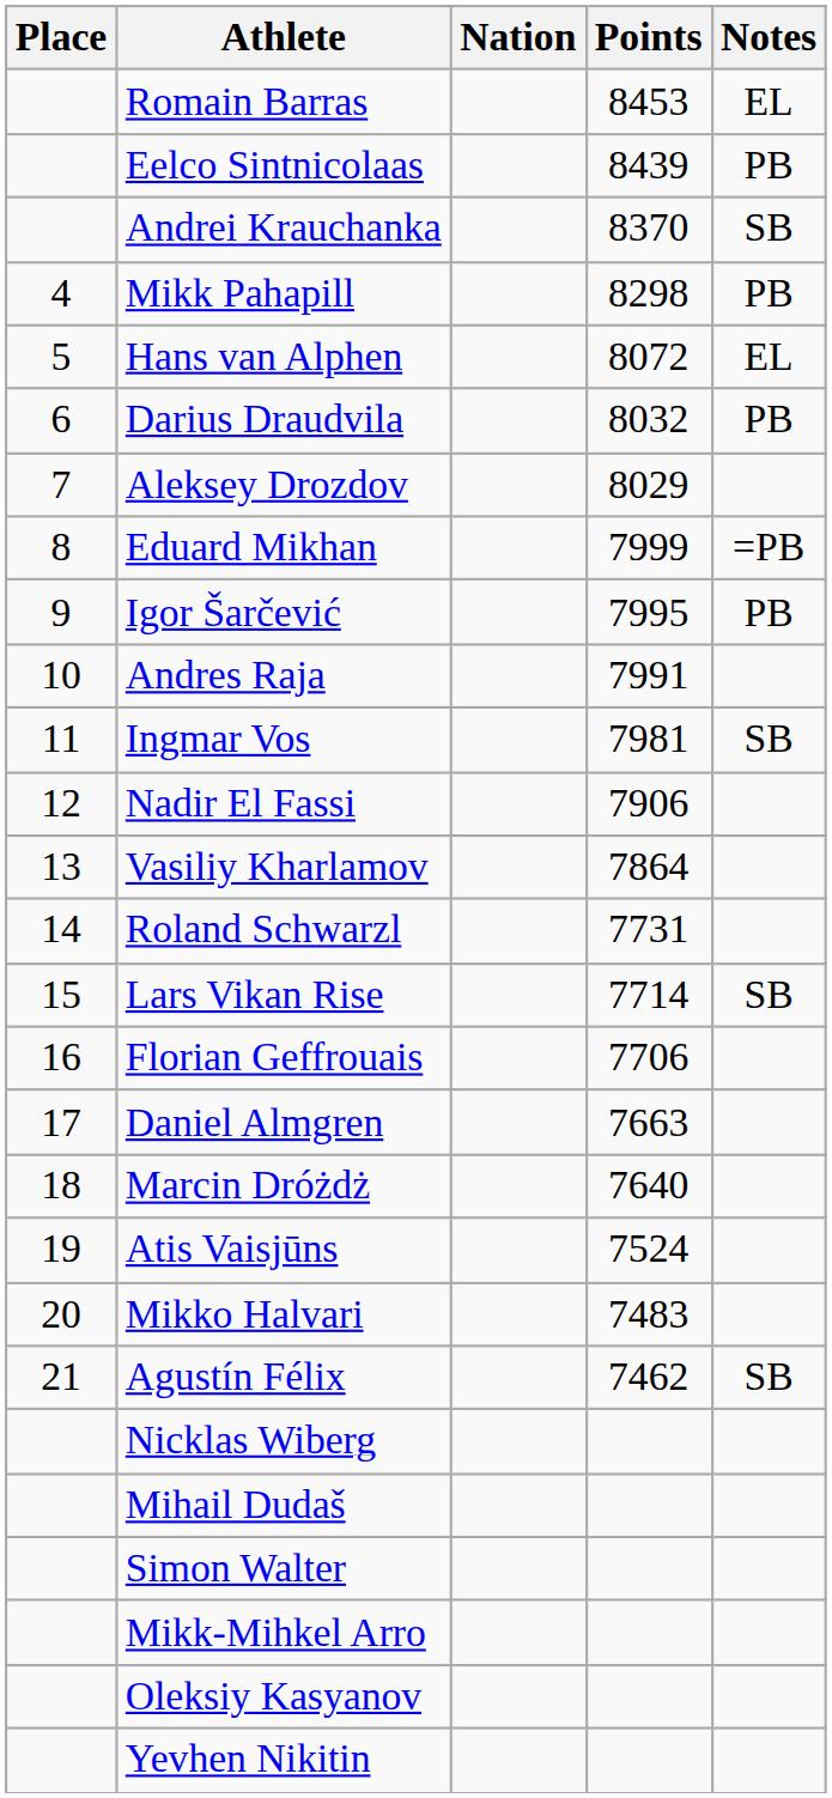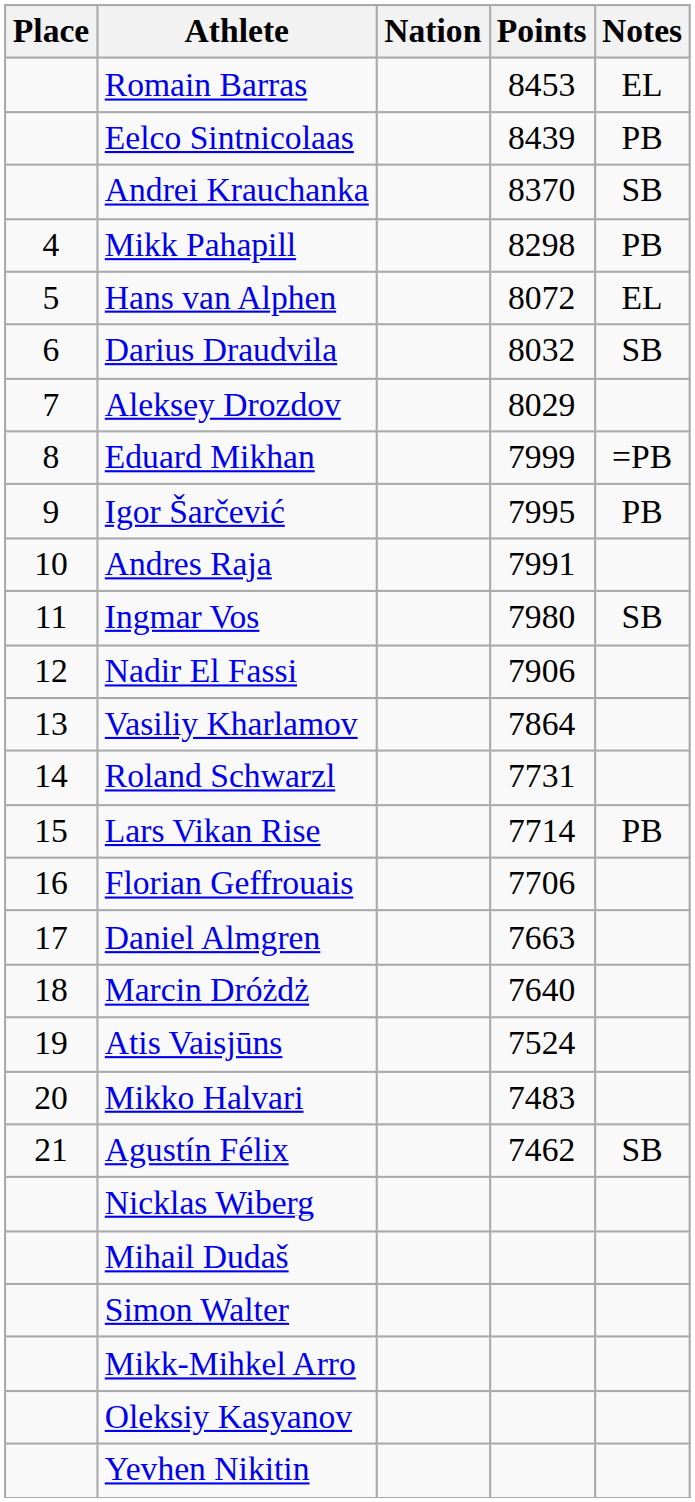 <table class="wikitable sortable" style="text-align:center">
 <tr>
 <th>Place</th>
 <th>Athlete</th>
 <th>Nation</th>
 <th>Points</th>
 <th>Notes</th>
 </tr>
 <tr>
 <td></td>
 <td align="left"><a href='#'>Romain Barras</a></td>
 <td align="left"></td>
 <td>8453</td>
 <td>EL</td>
 </tr>
 <tr>
 <td></td>
 <td align="left"><a href='#'>Eelco Sintnicolaas</a></td>
 <td align="left"></td>
 <td>8439</td>
 <td>PB</td>
 </tr>
 <tr>
 <td></td>
 <td align="left"><a href='#'>Andrei Krauchanka</a></td>
 <td align="left"></td>
 <td>8370</td>
 <td>SB</td>
 </tr>
 <tr>
 <td>4</td>
 <td align="left"><a href='#'>Mikk Pahapill</a></td>
 <td align="left"></td>
 <td>8298</td>
 <td>PB</td>
 </tr>
 <tr>
 <td>5</td>
 <td align="left"><a href='#'>Hans van Alphen</a></td>
 <td align="left"></td>
 <td>8072</td>
 <td>EL</td>
 </tr>
 <tr>
 <td>6</td>
 <td align="left"><a href='#'>Darius Draudvila</a></td>
 <td align="left"></td>
 <td>8032</td>
-<td>PB</td>
+<td>SB</td>
 </tr>
 <tr>
 <td>7</td>
 <td align="left"><a href='#'>Aleksey Drozdov</a></td>
 <td align="left"></td>
 <td>8029</td>
 <td></td>
 </tr>
 <tr>
 <td>8</td>
 <td align="left"><a href='#'>Eduard Mikhan</a></td>
 <td align="left"></td>
 <td>7999</td>
 <td>=PB</td>
 </tr>
 <tr>
 <td>9</td>
 <td align="left"><a href='#'>Igor Šarčević</a></td>
 <td align="left"></td>
 <td>7995</td>
 <td>PB</td>
 </tr>
 <tr>
 <td>10</td>
 <td align="left"><a href='#'>Andres Raja</a></td>
 <td align="left"></td>
 <td>7991</td>
 <td></td>
 </tr>
 <tr>
 <td>11</td>
 <td align="left"><a href='#'>Ingmar Vos</a></td>
 <td align="left"></td>
-<td>7981</td>
+<td>7980</td>
 <td>SB</td>
 </tr>
 <tr>
 <td>12</td>
 <td align="left"><a href='#'>Nadir El Fassi</a></td>
 <td align="left"></td>
 <td>7906</td>
 <td></td>
 </tr>
 <tr>
 <td>13</td>
 <td align="left"><a href='#'>Vasiliy Kharlamov</a></td>
 <td align="left"></td>
 <td>7864</td>
 <td></td>
 </tr>
 <tr>
 <td>14</td>
 <td align="left"><a href='#'>Roland Schwarzl</a></td>
 <td align="left"></td>
 <td>7731</td>
 <td></td>
 </tr>
 <tr>
 <td>15</td>
 <td align="left"><a href='#'>Lars Vikan Rise</a></td>
 <td align="left"></td>
 <td>7714</td>
-<td>SB</td>
+<td>PB</td>
 </tr>
 <tr>
 <td>16</td>
 <td align="left"><a href='#'>Florian Geffrouais</a></td>
 <td align="left"></td>
 <td>7706</td>
 <td></td>
 </tr>
 <tr>
 <td>17</td>
 <td align="left"><a href='#'>Daniel Almgren</a></td>
 <td align="left"></td>
 <td>7663</td>
 <td></td>
 </tr>
 <tr>
 <td>18</td>
 <td align="left"><a href='#'>Marcin Dróżdż</a></td>
 <td align="left"></td>
 <td>7640</td>
 <td></td>
 </tr>
 <tr>
 <td>19</td>
 <td align="left"><a href='#'>Atis Vaisjūns</a></td>
 <td align="left"></td>
 <td>7524</td>
 <td></td>
 </tr>
 <tr>
 <td>20</td>
 <td align="left"><a href='#'>Mikko Halvari</a></td>
 <td align="left"></td>
 <td>7483</td>
 </tr>
 <tr>
 <td>21</td>
 <td align="left"><a href='#'>Agustín Félix</a></td>
 <td align="left"></td>
 <td>7462</td>
 <td>SB</td>
 </tr>
 <tr>
 <td></td>
 <td align="left"><a href='#'>Nicklas Wiberg</a></td>
 <td align="left"></td>
 <td></td>
 <td></td>
 </tr>
 <tr>
 <td></td>
 <td align="left"><a href='#'>Mihail Dudaš</a></td>
 <td align="left"></td>
 <td></td>
 <td></td>
 </tr>
 <tr>
 <td></td>
 <td align="left"><a href='#'>Simon Walter</a></td>
 <td align="left"></td>
 <td></td>
 <td></td>
 </tr>
 <tr>
 <td></td>
 <td align="left"><a href='#'>Mikk-Mihkel Arro</a></td>
 <td align="left"></td>
 <td></td>
 <td></td>
 </tr>
 <tr>
 <td></td>
 <td align="left"><a href='#'>Oleksiy Kasyanov</a></td>
 <td align="left"></td>
 <td></td>
 <td></td>
 </tr>
 <tr>
 <td></td>
 <td align="left"><a href='#'>Yevhen Nikitin</a></td>
 <td align="left"></td>
 <td></td>
 <td></td>
 </tr>
 <tr>
 </tr>
 </table>
